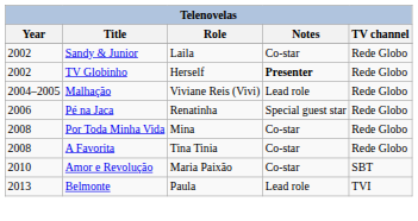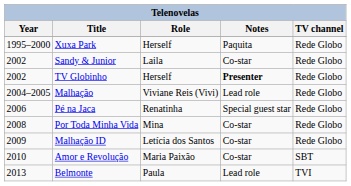 <table class="wikitable" style="font-size: 95%;">
 <tr>
 <th colspan="5" style="background: LightSteelBlue;">Telenovelas</th>
 </tr>
 <tr>
 <th>Year</th>
 <th>Title</th>
 <th>Role</th>
 <th>Notes</th>
 <th>TV channel</th>
 </tr>
 <tr>
+</tr>
+<tr>
+<td>1995–2000</td>
+<td><a href='#'>Xuxa Park</a></td>
+<td>Herself</td>
+<td>Paquita</td>
+<td>Rede Globo</td>
 </tr>
 <tr>
 <td>2002</td>
 <td><a href='#'>Sandy & Junior</a></td>
 <td>Laila</td>
 <td>Co-star</td>
 <td>Rede Globo</td>
 </tr>
 <tr>
 <td>2002</td>
 <td><a href='#'>TV Globinho</a></td>
 <td>Herself</td>
 <td><strong>Presenter</strong></td>
 <td>Rede Globo</td>
 </tr>
 <tr>
 <td>2004–2005</td>
 <td><a href='#'>Malhação</a></td>
 <td>Viviane Reis (Vivi)</td>
 <td>Lead role</td>
 <td>Rede Globo</td>
 </tr>
 <tr>
 <td>2006</td>
 <td><a href='#'>Pé na Jaca</a></td>
 <td>Renatinha</td>
 <td>Special guest star</td>
 <td>Rede Globo</td>
 </tr>
 <tr>
 <td>2008</td>
 <td><a href='#'>Por Toda Minha Vida</a></td>
 <td>Mina</td>
 <td>Co-star</td>
 <td>Rede Globo</td>
 </tr>
 <tr>
-<td>2008</td>
-<td><a href='#'>A Favorita</a></td>
-<td>Tina Tinia</td>
+<td>2009</td>
+<td><a href='#'>Malhação ID</a></td>
+<td>Letícia dos Santos</td>
 <td>Co-star</td>
 <td>Rede Globo</td>
 </tr>
 <tr>
 <td>2010</td>
 <td><a href='#'>Amor e Revolução</a></td>
 <td>Maria Paixão</td>
 <td>Co-star</td>
 <td>SBT</td>
 </tr>
 <tr>
 <td>2013</td>
 <td><a href='#'>Belmonte</a></td>
 <td>Paula</td>
 <td>Lead role</td>
 <td>TVI</td>
 </tr>
 </table>
